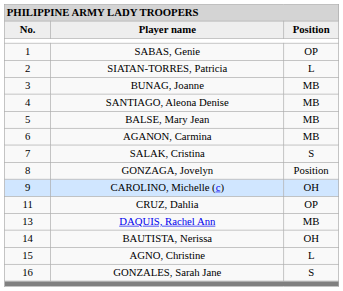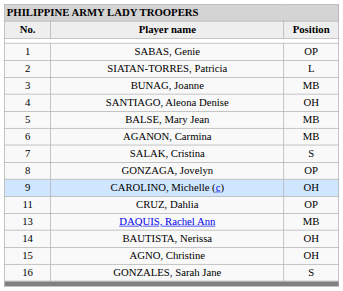 <table class='wikitable mw-collapsible mw-collapsed' style='text-align: center; width: 500px; border: none;'>
 <tr>
 <th style="background:#D4D4D4; text-align:left;" colspan=3> PHILIPPINE ARMY LADY TROOPERS</th>
 </tr>
 <tr style="background:#EEEEEE; font-weight:bold;">
 <td width=10%>No.</td>
 <td width=50%>Player name</td>
 <td width=10%>Position</td>
 </tr>
 <tr style="background:#FFFFFF;">
 <td colspan=3 align=center></td>
 </tr>
 <tr>
 <td align=center>1</td>
 <td>SABAS, Genie</td>
 <td align=center>OP</td>
 </tr>
 <tr>
 <td align=center>2</td>
 <td>SIATAN-TORRES, Patricia</td>
 <td align=center>L</td>
 </tr>
 <tr>
 <td align=center>3</td>
 <td>BUNAG, Joanne</td>
 <td align=center>MB</td>
 </tr>
 <tr>
 <td align=center>4</td>
 <td>SANTIAGO, Aleona Denise</td>
-<td align=center>MB</td>
+<td align=center>OH</td>
 </tr>
 <tr>
 <td align=center>5</td>
 <td>BALSE, Mary Jean</td>
 <td align=center>MB</td>
 </tr>
 <tr>
 <td align=center>6</td>
 <td>AGANON, Carmina</td>
 <td align=center>MB</td>
 </tr>
 <tr>
 <td align=center>7</td>
 <td>SALAK, Cristina</td>
 <td align=center>S</td>
 </tr>
 <tr>
 <td align=center>8</td>
 <td>GONZAGA, Jovelyn</td>
-<td width=10%>Position</td>
+<td align=center>OP</td>
 </tr>
 <tr bgcolor=#D0E6FF>
 <td align=center>9</td>
 <td>CAROLINO, Michelle (<a href='#'>c</a>)</td>
 <td align=center>OH</td>
 </tr>
 <tr>
 <td align=center>11</td>
 <td>CRUZ, Dahlia</td>
 <td align=center>OP</td>
 </tr>
 <tr>
 <td align=center>13</td>
 <td><a href='#'>DAQUIS, Rachel Ann</a></td>
 <td align=center>MB</td>
 </tr>
 <tr>
 <td align=center>14</td>
 <td>BAUTISTA, Nerissa</td>
 <td align=center>OH</td>
 </tr>
 <tr>
 <td align=center>15</td>
 <td>AGNO, Christine</td>
-<td align=center>L</td>
+<td align=center>OH</td>
 </tr>
 <tr>
 <td align=center>16</td>
 <td>GONZALES, Sarah Jane</td>
 <td align=center>S</td>
 </tr>
 <tr>
 <th style="background:gray;" colspan=3></th>
 </tr>
 <tr>
 </tr>
 </table>
